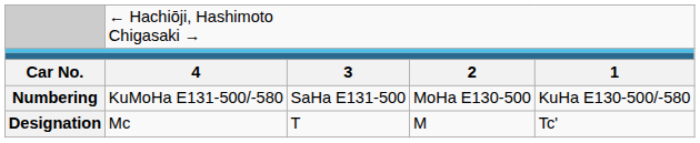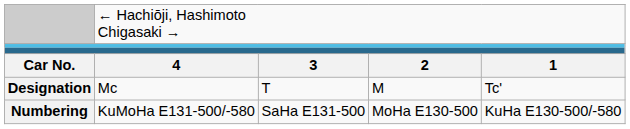 <table class="wikitable">
 <tr>
 <td style="background-color:#ccc;"> </td>
 <td colspan="4"><div>← Hachiōji, Hashimoto</div><div>Chigasaki →</div></td>
 </tr>
 <tr style="line-height: 3.3px; background-color: #4DBDE5;">
 <td colspan="5" style="padding:0; border:0;"> </td>
 </tr>
 <tr style="line-height: 6.7px; background-color: #29698D;">
 <td colspan="5" style="padding:0; border:0;"> </td>
 </tr>
 <tr>
 <th>Car No.</th>
 <th>4</th>
 <th>3</th>
 <th>2</th>
 <th>1</th>
 </tr>
 <tr>
+<th>Designation</th>
+<td>Mc</td>
+<td>T</td>
+<td>M</td>
+<td>Tc'</td>
+</tr>
+<tr>
 <th>Numbering</th>
 <td>KuMoHa E131-500/-580</td>
 <td>SaHa E131-500</td>
 <td>MoHa E130-500</td>
 <td>KuHa E130-500/-580</td>
 </tr>
-<tr>
-<th>Designation</th>
-<td>Mc</td>
-<td>T</td>
-<td>M</td>
-<td>Tc'</td>
-</tr>
 </table>
